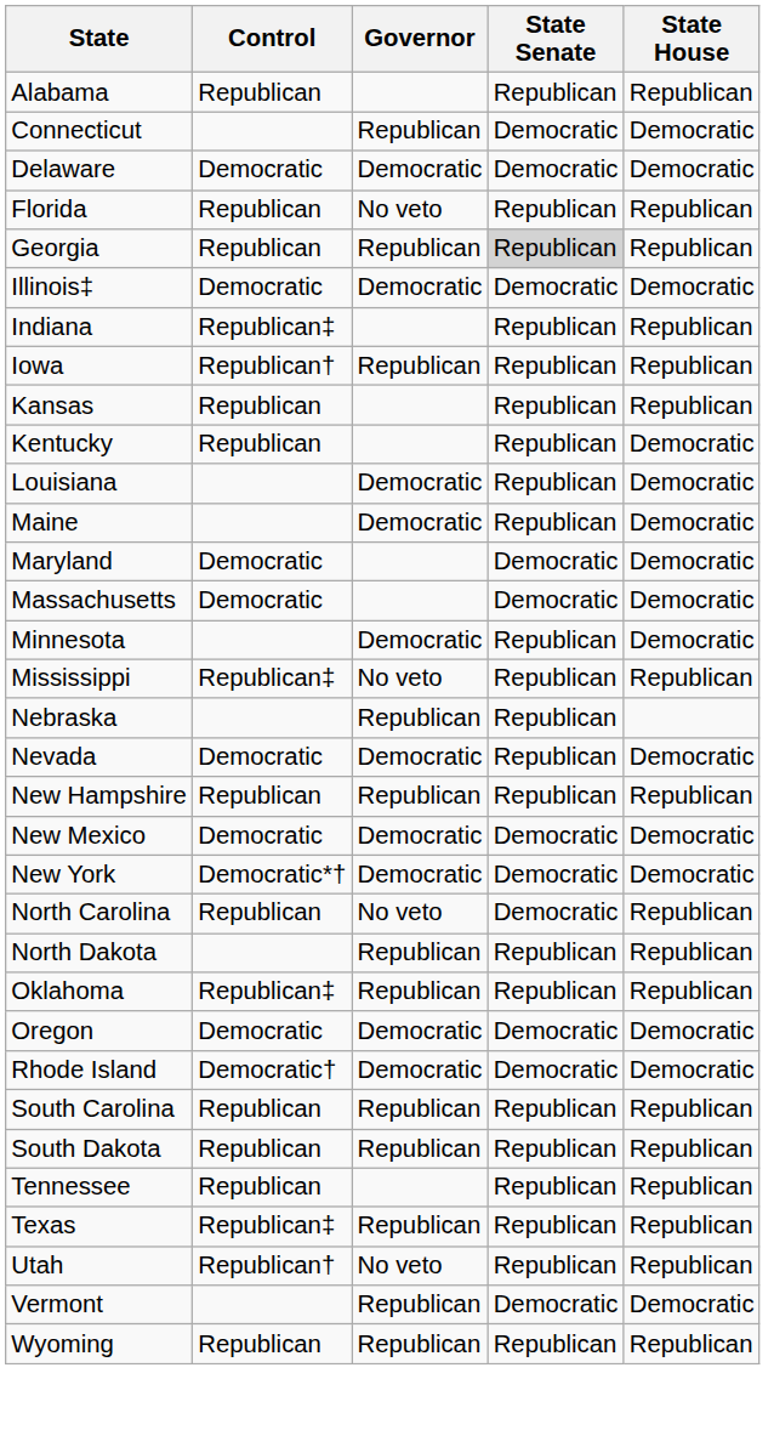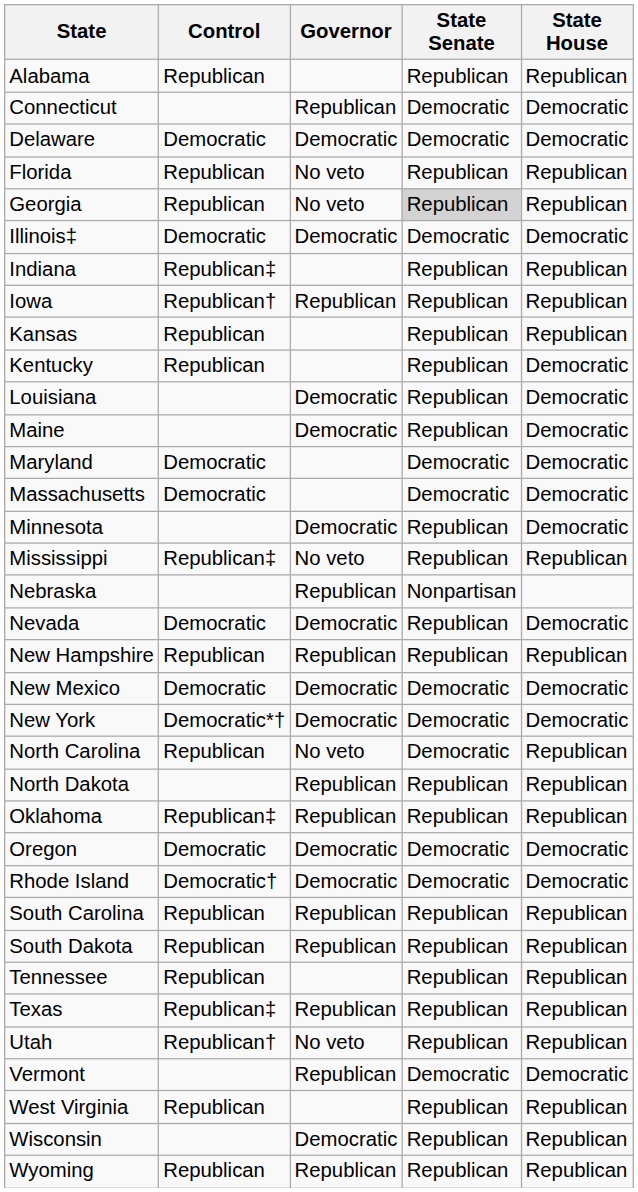 <table class="sortable wikitable sticky-header">
 <tr>
 <th>State</th>
 <th>Control</th>
 <th>Governor</th>
 <th>State<br>Senate</th>
 <th>State<br>House</th>
 </tr>
 <tr>
 <td>Alabama</td>
 <td>Republican</td>
 <td></td>
 <td>Republican</td>
 <td>Republican</td>
 </tr>
 <tr>
 <td>Connecticut</td>
 <td></td>
 <td>Republican</td>
 <td>Democratic</td>
 <td>Democratic</td>
 </tr>
 <tr>
 <td>Delaware</td>
 <td>Democratic</td>
 <td>Democratic</td>
 <td>Democratic</td>
 <td>Democratic</td>
 </tr>
 <tr>
 <td>Florida</td>
 <td>Republican</td>
 <td>No veto</td>
 <td>Republican</td>
 <td>Republican</td>
 </tr>
 <tr>
 <td>Georgia</td>
 <td>Republican</td>
-<td>Republican</td>
+<td>No veto</td>
 <td style="background: lightgrey;">Republican</td>
 <td>Republican</td>
 </tr>
 <tr>
 <td>Illinois‡</td>
 <td>Democratic</td>
 <td>Democratic</td>
 <td>Democratic</td>
 <td>Democratic</td>
 </tr>
 <tr>
 <td>Indiana</td>
 <td>Republican‡</td>
 <td></td>
 <td>Republican</td>
 <td>Republican</td>
 </tr>
 <tr>
 <td>Iowa</td>
 <td>Republican†</td>
 <td>Republican</td>
 <td>Republican</td>
 <td>Republican</td>
 </tr>
 <tr>
 <td>Kansas</td>
 <td>Republican</td>
 <td></td>
 <td>Republican</td>
 <td>Republican</td>
 </tr>
 <tr>
 <td>Kentucky</td>
 <td>Republican</td>
 <td></td>
 <td>Republican</td>
 <td>Democratic</td>
 </tr>
 <tr>
 <td>Louisiana</td>
 <td></td>
 <td>Democratic</td>
 <td>Republican</td>
 <td>Democratic</td>
 </tr>
 <tr>
 <td>Maine</td>
 <td></td>
 <td>Democratic</td>
 <td>Republican</td>
 <td>Democratic</td>
 </tr>
 <tr>
 <td>Maryland</td>
 <td>Democratic</td>
 <td></td>
 <td>Democratic</td>
 <td>Democratic</td>
 </tr>
 <tr>
 <td>Massachusetts</td>
 <td>Democratic</td>
 <td></td>
 <td>Democratic</td>
 <td>Democratic</td>
 </tr>
 <tr>
 <td>Minnesota</td>
 <td></td>
 <td>Democratic</td>
 <td>Republican</td>
 <td>Democratic</td>
 </tr>
 <tr>
 <td>Mississippi</td>
 <td>Republican‡</td>
 <td>No veto</td>
 <td>Republican</td>
 <td>Republican</td>
 </tr>
 <tr>
 <td>Nebraska</td>
 <td></td>
 <td>Republican</td>
-<td>Republican</td>
+<td>Nonpartisan</td>
 </tr>
 <tr>
 <td>Nevada</td>
 <td>Democratic</td>
 <td>Democratic</td>
 <td>Republican</td>
 <td>Democratic</td>
 </tr>
 <tr>
 <td>New Hampshire</td>
 <td>Republican</td>
 <td>Republican</td>
 <td>Republican</td>
 <td>Republican</td>
 </tr>
 <tr>
 <td>New Mexico</td>
 <td>Democratic</td>
 <td>Democratic</td>
 <td>Democratic</td>
 <td>Democratic</td>
 </tr>
 <tr>
 <td>New York</td>
 <td>Democratic*†</td>
 <td>Democratic</td>
 <td>Democratic</td>
 <td>Democratic</td>
 </tr>
 <tr>
 <td>North Carolina</td>
 <td>Republican</td>
 <td>No veto</td>
 <td>Democratic</td>
 <td>Republican</td>
 </tr>
 <tr>
 <td>North Dakota</td>
 <td></td>
 <td>Republican</td>
 <td>Republican</td>
 <td>Republican</td>
 </tr>
 <tr>
 <td>Oklahoma</td>
 <td>Republican‡</td>
 <td>Republican</td>
 <td>Republican</td>
 <td>Republican</td>
 </tr>
 <tr>
 <td>Oregon</td>
 <td>Democratic</td>
 <td>Democratic</td>
 <td>Democratic</td>
 <td>Democratic</td>
 </tr>
 <tr>
 <td>Rhode Island</td>
 <td>Democratic†</td>
 <td>Democratic</td>
 <td>Democratic</td>
 <td>Democratic</td>
 </tr>
 <tr>
 <td>South Carolina</td>
 <td>Republican</td>
 <td>Republican</td>
 <td>Republican</td>
 <td>Republican</td>
 </tr>
 <tr>
 <td>South Dakota</td>
 <td>Republican</td>
 <td>Republican</td>
 <td>Republican</td>
 <td>Republican</td>
 </tr>
 <tr>
 <td>Tennessee</td>
 <td>Republican</td>
 <td></td>
 <td>Republican</td>
 <td>Republican</td>
 </tr>
 <tr>
 <td>Texas</td>
 <td>Republican‡</td>
 <td>Republican</td>
 <td>Republican</td>
 <td>Republican</td>
 </tr>
 <tr>
 <td>Utah</td>
 <td>Republican†</td>
 <td>No veto</td>
 <td>Republican</td>
 <td>Republican</td>
 </tr>
 <tr>
 <td>Vermont</td>
 <td></td>
 <td>Republican</td>
 <td>Democratic</td>
 <td>Democratic</td>
 </tr>
 <tr>
+<td>West Virginia</td>
+<td>Republican</td>
+<td></td>
+<td>Republican</td>
+<td>Republican</td>
+</tr>
+<tr>
+<td>Wisconsin</td>
+<td></td>
+<td>Democratic</td>
+<td>Republican</td>
+<td>Republican</td>
+</tr>
+<tr>
 <td>Wyoming</td>
 <td>Republican</td>
 <td>Republican</td>
 <td>Republican</td>
 <td>Republican</td>
 </tr>
 </table>
